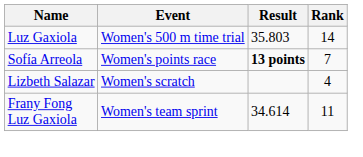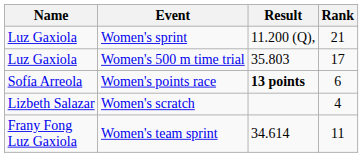 <table class="wikitable sortable">
 <tr>
 <th>Name</th>
 <th>Event</th>
 <th>Result</th>
 <th>Rank</th>
 </tr>
 <tr>
 <td><a href='#'>Luz Gaxiola</a></td>
+<td><a href='#'>Women's sprint</a></td>
+<td>11.200 (Q),</td>
+<td align=center>21</td>
+</tr>
+<tr>
+<td><a href='#'>Luz Gaxiola</a></td>
 <td><a href='#'>Women's 500 m time trial</a></td>
 <td>35.803</td>
-<td align=center>14</td>
+<td align=center>17</td>
 </tr>
 <tr>
 <td><a href='#'>Sofía Arreola</a></td>
 <td><a href='#'>Women's points race</a></td>
 <td><strong>13 points</strong></td>
-<td align=center>7</td>
+<td align=center>6</td>
 </tr>
 <tr>
 <td><a href='#'>Lizbeth Salazar</a></td>
 <td><a href='#'>Women's scratch</a></td>
 <td></td>
 <td align=center>4</td>
 </tr>
 <tr>
 <td><a href='#'>Frany Fong</a><br><a href='#'>Luz Gaxiola</a></td>
 <td><a href='#'>Women's team sprint</a></td>
 <td>34.614</td>
 <td align=center>11</td>
 </tr>
 </table>
